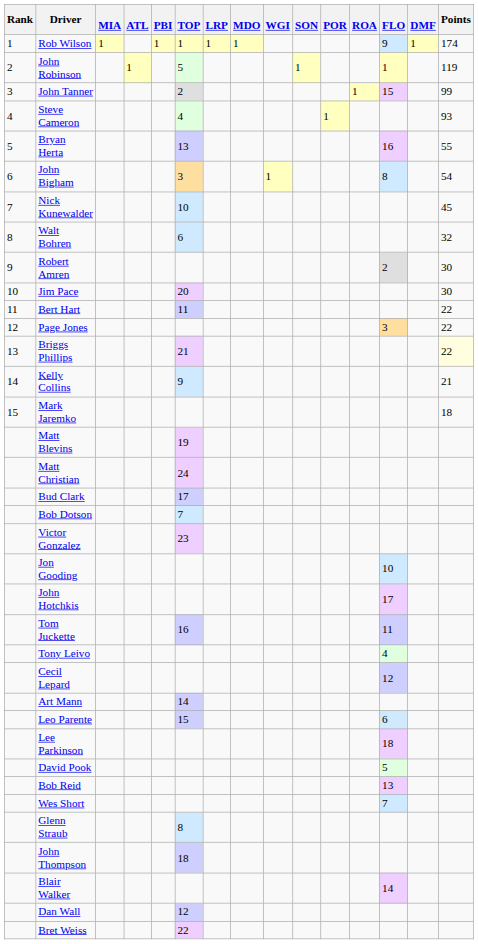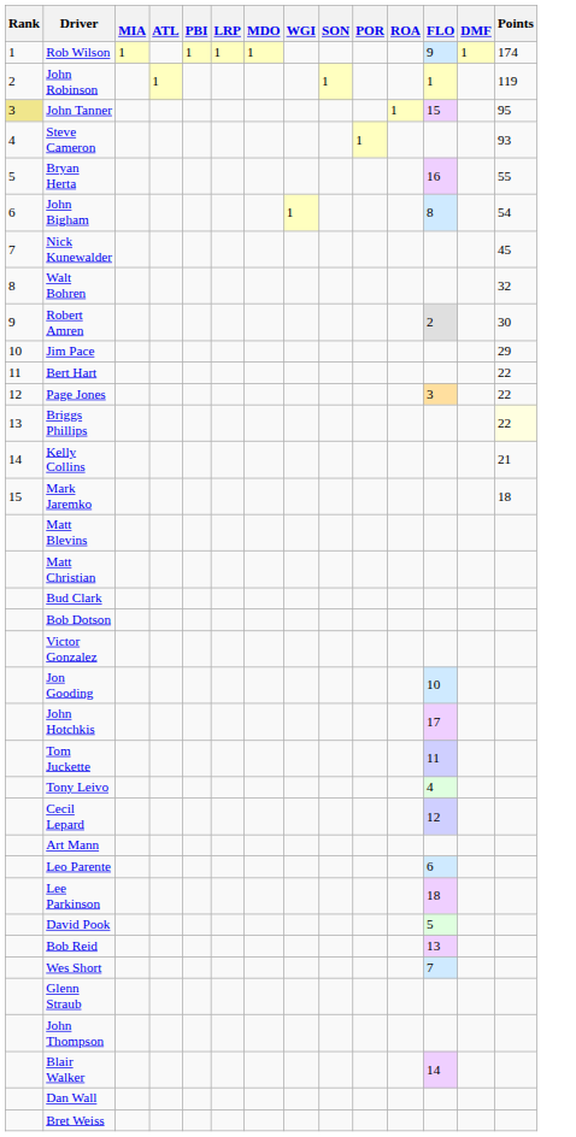 <table class="wikitable">
 <tr>
 <th>Rank</th>
 <th>Driver</th>
 <th> <br> <a href='#'>MIA</a></th>
 <th> <br> <a href='#'>ATL</a></th>
 <th> <br> <a href='#'>PBI</a></th>
-<th> <br> <a href='#'>TOP</a></th>
 <th> <br> <a href='#'>LRP</a></th>
 <th> <br> <a href='#'>MDO</a></th>
 <th> <br> <a href='#'>WGI</a></th>
 <th> <br> <a href='#'>SON</a></th>
 <th> <br> <a href='#'>POR</a></th>
 <th> <br> <a href='#'>ROA</a></th>
 <th> <br> <a href='#'>FLO</a></th>
 <th> <br> <a href='#'>DMF</a></th>
 <th>Points</th>
 </tr>
 <tr>
 <td>1</td>
 <td> <a href='#'>Rob Wilson</a></td>
 <td style="background-color:#FFFFBF">1</td>
 <td></td>
 <td style="background-color:#FFFFBF">1</td>
 <td style="background-color:#FFFFBF">1</td>
 <td style="background-color:#FFFFBF">1</td>
-<td style="background-color:#FFFFBF">1</td>
 <td></td>
 <td></td>
 <td></td>
 <td></td>
 <td style="background-color:#CFEAFF">9</td>
 <td style="background-color:#FFFFBF">1</td>
 <td>174</td>
 </tr>
 <tr>
 <td>2</td>
 <td> <a href='#'>John Robinson</a></td>
 <td></td>
 <td style="background-color:#FFFFBF">1</td>
 <td></td>
-<td style="background-color:#DFFFDF">5</td>
 <td></td>
 <td></td>
 <td></td>
 <td style="background-color:#FFFFBF">1</td>
 <td></td>
 <td></td>
 <td style="background-color:#FFFFBF">1</td>
 <td></td>
 <td>119</td>
 </tr>
 <tr>
-<td>3</td>
+<td style="background: khaki;">3</td>
 <td> <a href='#'>John Tanner</a></td>
 <td></td>
 <td></td>
 <td></td>
-<td style="background-color:#DFDFDF">2</td>
 <td></td>
 <td></td>
 <td></td>
 <td></td>
 <td></td>
 <td style="background-color:#FFFFBF">1</td>
 <td style="background-color:#EFCFFF">15</td>
 <td></td>
-<td>99</td>
+<td>95</td>
 </tr>
 <tr>
 <td>4</td>
 <td> <a href='#'>Steve Cameron</a></td>
 <td></td>
 <td></td>
 <td></td>
-<td style="background-color:#DFFFDF">4</td>
 <td></td>
 <td></td>
 <td></td>
 <td></td>
 <td style="background-color:#FFFFBF">1</td>
 <td></td>
 <td></td>
 <td></td>
 <td>93</td>
 </tr>
 <tr>
 <td>5</td>
 <td> <a href='#'>Bryan Herta</a></td>
 <td></td>
 <td></td>
 <td></td>
-<td style="background-color:#CFCFFF">13</td>
 <td></td>
 <td></td>
 <td></td>
 <td></td>
 <td></td>
 <td></td>
 <td style="background-color:#EFCFFF">16</td>
 <td></td>
 <td>55</td>
 </tr>
 <tr>
 <td>6</td>
 <td> <a href='#'>John Bigham</a></td>
 <td></td>
 <td></td>
 <td></td>
-<td style="background-color:#FFDF9F">3</td>
 <td></td>
 <td></td>
 <td style="background-color:#FFFFBF">1</td>
 <td></td>
 <td></td>
 <td></td>
 <td style="background-color:#CFEAFF">8</td>
 <td></td>
 <td>54</td>
 </tr>
 <tr>
 <td>7</td>
 <td> <a href='#'>Nick Kunewalder</a></td>
 <td></td>
 <td></td>
 <td></td>
-<td style="background-color:#CFEAFF">10</td>
 <td></td>
 <td></td>
 <td></td>
 <td></td>
 <td></td>
 <td></td>
 <td></td>
 <td></td>
 <td>45</td>
 </tr>
 <tr>
 <td>8</td>
 <td> <a href='#'>Walt Bohren</a></td>
 <td></td>
 <td></td>
 <td></td>
-<td style="background-color:#CFEAFF">6</td>
 <td></td>
 <td></td>
 <td></td>
 <td></td>
 <td></td>
 <td></td>
 <td></td>
 <td></td>
 <td>32</td>
 </tr>
 <tr>
 <td>9</td>
 <td> <a href='#'>Robert Amren</a></td>
 <td></td>
 <td></td>
 <td></td>
 <td></td>
 <td></td>
 <td></td>
 <td></td>
 <td></td>
 <td></td>
-<td></td>
 <td style="background-color:#DFDFDF">2</td>
 <td></td>
 <td>30</td>
 </tr>
 <tr>
 <td>10</td>
 <td> <a href='#'>Jim Pace</a></td>
 <td></td>
 <td></td>
 <td></td>
-<td style="background-color:#EFCFFF">20</td>
 <td></td>
 <td></td>
 <td></td>
 <td></td>
 <td></td>
 <td></td>
 <td></td>
 <td></td>
-<td>30</td>
+<td>29</td>
 </tr>
 <tr>
 <td>11</td>
 <td> <a href='#'>Bert Hart</a></td>
 <td></td>
 <td></td>
 <td></td>
-<td style="background-color:#CFCFFF">11</td>
 <td></td>
 <td></td>
 <td></td>
 <td></td>
 <td></td>
 <td></td>
 <td></td>
 <td></td>
 <td>22</td>
 </tr>
 <tr>
 <td>12</td>
 <td> <a href='#'>Page Jones</a></td>
 <td></td>
 <td></td>
 <td></td>
 <td></td>
 <td></td>
 <td></td>
 <td></td>
 <td></td>
 <td></td>
-<td></td>
 <td style="background-color:#FFDF9F">3</td>
 <td></td>
 <td>22</td>
 </tr>
 <tr>
 <td>13</td>
 <td> <a href='#'>Briggs Phillips</a></td>
 <td></td>
 <td></td>
 <td></td>
-<td style="background-color:#EFCFFF">21</td>
 <td></td>
 <td></td>
 <td></td>
 <td></td>
 <td></td>
 <td></td>
 <td></td>
 <td></td>
 <td style="background: lightyellow;">22</td>
 </tr>
 <tr>
 <td>14</td>
 <td> <a href='#'>Kelly Collins</a></td>
 <td></td>
 <td></td>
 <td></td>
-<td style="background-color:#CFEAFF">9</td>
 <td></td>
 <td></td>
 <td></td>
 <td></td>
 <td></td>
 <td></td>
 <td></td>
 <td></td>
 <td>21</td>
 </tr>
 <tr>
 <td>15</td>
 <td> <a href='#'>Mark Jaremko</a></td>
 <td></td>
 <td></td>
 <td></td>
 <td></td>
 <td></td>
 <td></td>
 <td></td>
 <td></td>
 <td></td>
 <td></td>
 <td></td>
-<td></td>
 <td>18</td>
 </tr>
 <tr>
 <td></td>
 <td> <a href='#'>Matt Blevins</a></td>
 <td></td>
 <td></td>
 <td></td>
-<td style="background-color:#EFCFFF">19</td>
 <td></td>
 <td></td>
 <td></td>
 <td></td>
 <td></td>
 <td></td>
 <td></td>
 <td></td>
 <td></td>
 </tr>
 <tr>
 <td></td>
 <td> <a href='#'>Matt Christian</a></td>
 <td></td>
 <td></td>
 <td></td>
-<td style="background-color:#EFCFFF">24</td>
 <td></td>
 <td></td>
 <td></td>
 <td></td>
 <td></td>
 <td></td>
 <td></td>
 <td></td>
 <td></td>
 </tr>
 <tr>
 <td></td>
 <td> <a href='#'>Bud Clark</a></td>
 <td></td>
 <td></td>
 <td></td>
-<td style="background-color:#CFCFFF">17</td>
 <td></td>
 <td></td>
 <td></td>
 <td></td>
 <td></td>
 <td></td>
 <td></td>
 <td></td>
 <td></td>
 </tr>
 <tr>
 <td></td>
 <td> <a href='#'>Bob Dotson</a></td>
 <td></td>
 <td></td>
 <td></td>
-<td style="background-color:#CFEAFF">7</td>
 <td></td>
 <td></td>
 <td></td>
 <td></td>
 <td></td>
 <td></td>
 <td></td>
 <td></td>
 <td></td>
 </tr>
 <tr>
 <td></td>
 <td> <a href='#'>Victor Gonzalez</a></td>
 <td></td>
 <td></td>
 <td></td>
-<td style="background-color:#EFCFFF">23</td>
 <td></td>
 <td></td>
 <td></td>
 <td></td>
 <td></td>
 <td></td>
 <td></td>
 <td></td>
 <td></td>
 </tr>
 <tr>
 <td></td>
 <td> <a href='#'>Jon Gooding</a></td>
-<td></td>
 <td></td>
 <td></td>
 <td></td>
 <td></td>
 <td></td>
 <td></td>
 <td></td>
 <td></td>
 <td></td>
 <td style="background-color:#CFEAFF">10</td>
 <td></td>
 <td></td>
 </tr>
 <tr>
 <td></td>
 <td> <a href='#'>John Hotchkis</a></td>
 <td></td>
 <td></td>
 <td></td>
 <td></td>
 <td></td>
 <td></td>
 <td></td>
 <td></td>
 <td></td>
-<td></td>
 <td style="background-color:#EFCFFF">17</td>
 <td></td>
 <td></td>
 </tr>
 <tr>
 <td></td>
 <td> <a href='#'>Tom Juckette</a></td>
 <td></td>
 <td></td>
 <td></td>
-<td style="background-color:#CFCFFF">16</td>
 <td></td>
 <td></td>
 <td></td>
 <td></td>
 <td></td>
 <td></td>
 <td style="background-color:#CFCFFF">11</td>
 <td></td>
 <td></td>
 </tr>
 <tr>
 <td></td>
 <td> <a href='#'>Tony Leivo</a></td>
-<td></td>
 <td></td>
 <td></td>
 <td></td>
 <td></td>
 <td></td>
 <td></td>
 <td></td>
 <td></td>
 <td></td>
 <td style="background-color:#DFFFDF">4</td>
 <td></td>
 <td></td>
 </tr>
 <tr>
 <td></td>
 <td> <a href='#'>Cecil Lepard</a></td>
 <td></td>
 <td></td>
 <td></td>
 <td></td>
 <td></td>
 <td></td>
 <td></td>
 <td></td>
 <td></td>
-<td></td>
 <td style="background-color:#CFCFFF">12</td>
 <td></td>
 <td></td>
 </tr>
 <tr>
 <td></td>
 <td> <a href='#'>Art Mann</a></td>
 <td></td>
 <td></td>
 <td></td>
-<td style="background-color:#CFCFFF">14</td>
 <td></td>
 <td></td>
 <td></td>
 <td></td>
 <td></td>
 <td></td>
 <td></td>
 <td></td>
 <td></td>
 </tr>
 <tr>
 <td></td>
 <td> <a href='#'>Leo Parente</a></td>
 <td></td>
 <td></td>
 <td></td>
-<td style="background-color:#CFCFFF">15</td>
 <td></td>
 <td></td>
 <td></td>
 <td></td>
 <td></td>
 <td></td>
 <td style="background-color:#CFEAFF">6</td>
 <td></td>
 <td></td>
 </tr>
 <tr>
 <td></td>
 <td> <a href='#'>Lee Parkinson</a></td>
-<td></td>
 <td></td>
 <td></td>
 <td></td>
 <td></td>
 <td></td>
 <td></td>
 <td></td>
 <td></td>
 <td></td>
 <td style="background-color:#EFCFFF">18</td>
 <td></td>
 <td></td>
 </tr>
 <tr>
 <td></td>
 <td> <a href='#'>David Pook</a></td>
 <td></td>
 <td></td>
 <td></td>
 <td></td>
 <td></td>
 <td></td>
 <td></td>
 <td></td>
 <td></td>
-<td></td>
 <td style="background-color:#DFFFDF">5</td>
 <td></td>
 <td></td>
 </tr>
 <tr>
 <td></td>
 <td> <a href='#'>Bob Reid</a></td>
-<td></td>
 <td></td>
 <td></td>
 <td></td>
 <td></td>
 <td></td>
 <td></td>
 <td></td>
 <td></td>
 <td></td>
 <td style="background-color:#EFCFFF">13</td>
 <td></td>
 <td></td>
 </tr>
 <tr>
 <td></td>
 <td> <a href='#'>Wes Short</a></td>
 <td></td>
 <td></td>
 <td></td>
 <td></td>
 <td></td>
 <td></td>
 <td></td>
 <td></td>
 <td></td>
-<td></td>
 <td style="background-color:#CFEAFF">7</td>
 <td></td>
 <td></td>
 </tr>
 <tr>
 <td></td>
 <td> <a href='#'>Glenn Straub</a></td>
 <td></td>
 <td></td>
 <td></td>
-<td style="background-color:#CFEAFF">8</td>
 <td></td>
 <td></td>
 <td></td>
 <td></td>
 <td></td>
 <td></td>
 <td></td>
 <td></td>
 <td></td>
 </tr>
 <tr>
 <td></td>
 <td> <a href='#'>John Thompson</a></td>
 <td></td>
 <td></td>
 <td></td>
-<td style="background-color:#CFCFFF">18</td>
 <td></td>
 <td></td>
 <td></td>
 <td></td>
 <td></td>
 <td></td>
 <td></td>
 <td></td>
 <td></td>
 </tr>
 <tr>
 <td></td>
 <td> <a href='#'>Blair Walker</a></td>
 <td></td>
 <td></td>
 <td></td>
 <td></td>
 <td></td>
 <td></td>
 <td></td>
 <td></td>
 <td></td>
-<td></td>
 <td style="background-color:#EFCFFF">14</td>
 <td></td>
 <td></td>
 </tr>
 <tr>
 <td></td>
 <td> <a href='#'>Dan Wall</a></td>
 <td></td>
 <td></td>
 <td></td>
-<td style="background-color:#CFCFFF">12</td>
 <td></td>
 <td></td>
 <td></td>
 <td></td>
 <td></td>
 <td></td>
 <td></td>
 <td></td>
 <td></td>
 </tr>
 <tr>
 <td></td>
 <td> <a href='#'>Bret Weiss</a></td>
 <td></td>
 <td></td>
 <td></td>
-<td style="background-color:#EFCFFF">22</td>
 <td></td>
 <td></td>
 <td></td>
 <td></td>
 <td></td>
 <td></td>
 <td></td>
 <td></td>
 <td></td>
 </tr>
 </table>
